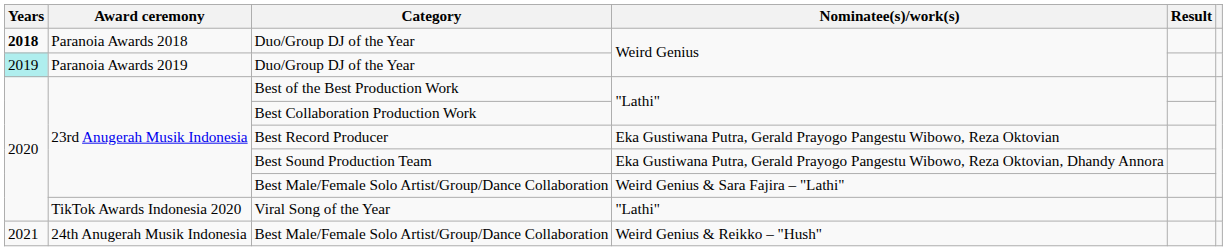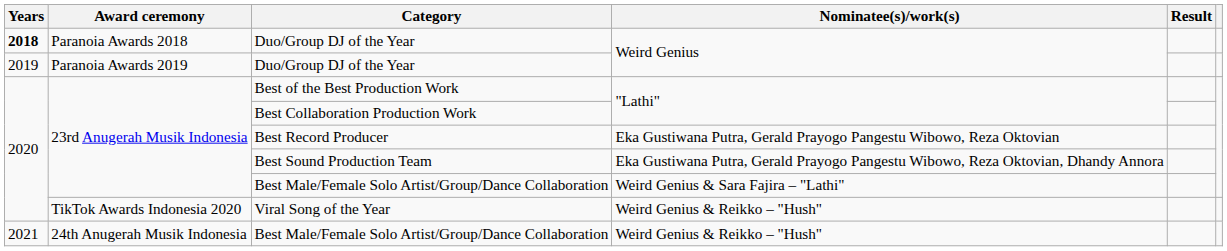 <table class="wikitable sortable">
 <tr>
 <th>Years</th>
 <th>Award ceremony</th>
 <th>Category</th>
 <th>Nominatee(s)/work(s)</th>
 <th>Result</th>
 <th class="unsortable"></th>
 </tr>
 <tr>
 <td rowspan="1"><strong>2018</strong></td>
 <td>Paranoia Awards 2018</td>
 <td>Duo/Group DJ of the Year</td>
 <td rowspan="2">Weird Genius</td>
 <td></td>
 <td align="center"></td>
 </tr>
 <tr>
-<td rowspan="1" style="background: paleturquoise;">2019</td>
+<td rowspan="1">2019</td>
 <td>Paranoia Awards 2019</td>
 <td>Duo/Group DJ of the Year</td>
 <td></td>
 <td align="center"></td>
 </tr>
 <tr>
 <td rowspan="6">2020</td>
 <td rowspan="5">23rd <a href='#'>Anugerah Musik Indonesia</a></td>
 <td>Best of the Best Production Work</td>
 <td rowspan="2">"Lathi"</td>
 <td></td>
 <td rowspan="5" align="center"></td>
 </tr>
 <tr>
 <td>Best Collaboration Production Work</td>
 <td></td>
 </tr>
 <tr>
 <td>Best Record Producer</td>
 <td>Eka Gustiwana Putra, Gerald Prayogo Pangestu Wibowo, Reza Oktovian</td>
 <td></td>
 </tr>
 <tr>
 <td>Best Sound Production Team</td>
 <td>Eka Gustiwana Putra, Gerald Prayogo Pangestu Wibowo, Reza Oktovian, Dhandy Annora</td>
 <td></td>
 </tr>
 <tr>
 <td>Best Male/Female Solo Artist/Group/Dance Collaboration</td>
 <td>Weird Genius & Sara Fajira – "Lathi"</td>
 <td></td>
 </tr>
 <tr>
 <td>TikTok Awards Indonesia 2020</td>
 <td>Viral Song of the Year</td>
-<td>"Lathi"</td>
+<td>Weird Genius & Reikko – "Hush"</td>
 <td></td>
 <td></td>
 </tr>
 <tr>
 <td>2021</td>
 <td>24th Anugerah Musik Indonesia</td>
 <td>Best Male/Female Solo Artist/Group/Dance Collaboration</td>
 <td>Weird Genius & Reikko – "Hush"</td>
 <td></td>
 <td></td>
 </tr>
 </table>
